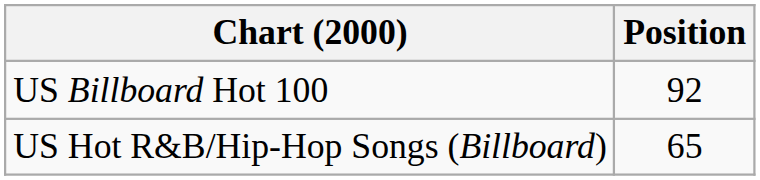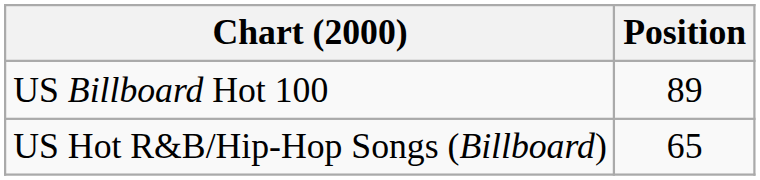 <table class="wikitable sortable">
 <tr>
 <th align="left">Chart (2000)</th>
 <th align="center">Position</th>
 </tr>
 <tr>
 <td>US <em>Billboard</em> Hot 100</td>
-<td align="center">92</td>
+<td align="center">89</td>
 </tr>
 <tr>
 <td>US Hot R&B/Hip-Hop Songs (<em>Billboard</em>)</td>
 <td align="center">65</td>
 </tr>
 </table>
